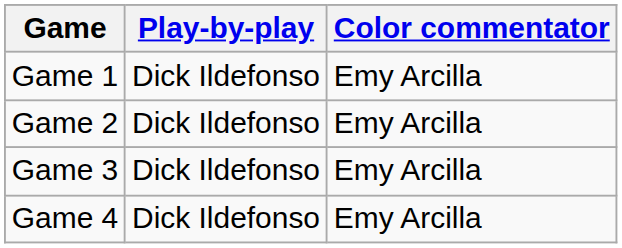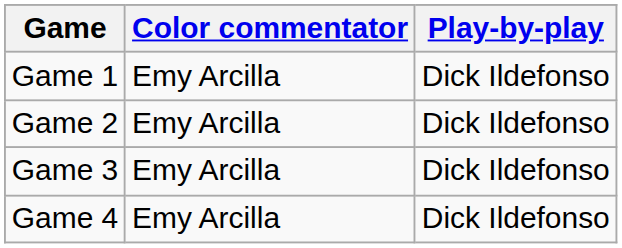 <table class=wikitable>
 <tr>
 <th>Game</th>
+<th><a href='#'>Color commentator</a></th>
 <th><a href='#'>Play-by-play</a></th>
-<th><a href='#'>Color commentator</a></th>
 </tr>
 <tr>
 <td>Game 1</td>
+<td>Emy Arcilla</td>
 <td>Dick Ildefonso</td>
-<td>Emy Arcilla</td>
 </tr>
 <tr>
 <td>Game 2</td>
+<td>Emy Arcilla</td>
 <td>Dick Ildefonso</td>
-<td>Emy Arcilla</td>
 </tr>
 <tr>
 <td>Game 3</td>
+<td>Emy Arcilla</td>
 <td>Dick Ildefonso</td>
-<td>Emy Arcilla</td>
 </tr>
 <tr>
 <td>Game 4</td>
+<td>Emy Arcilla</td>
 <td>Dick Ildefonso</td>
-<td>Emy Arcilla</td>
 </tr>
 </table>
